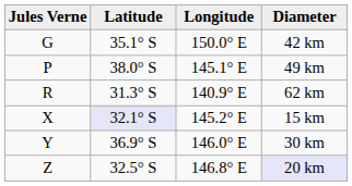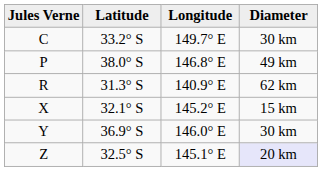 <table class="wikitable">
 <tr>
 <th width="25%" style="background:#eeeeee;">Jules Verne</th>
 <th width="25%" style="background:#eeeeee;">Latitude</th>
 <th width="25%" style="background:#eeeeee;">Longitude</th>
 <th width="25%" style="background:#eeeeee;">Diameter</th>
 </tr>
 <tr>
-<td align="center">G</td>
-<td align="center">35.1° S</td>
-<td align="center">150.0° E</td>
-<td align="center">42 km</td>
+<td align="center">C</td>
+<td align="center">33.2° S</td>
+<td align="center">149.7° E</td>
+<td align="center">30 km</td>
 </tr>
 <tr>
 <td align="center">P</td>
 <td align="center">38.0° S</td>
-<td align="center">145.1° E</td>
+<td align="center">146.8° E</td>
 <td align="center">49 km</td>
 </tr>
 <tr>
 <td align="center">R</td>
 <td align="center">31.3° S</td>
 <td align="center">140.9° E</td>
 <td align="center">62 km</td>
 </tr>
 <tr>
 <td align="center">X</td>
-<td align="center" style="background: lavender;">32.1° S</td>
+<td align="center">32.1° S</td>
 <td align="center">145.2° E</td>
 <td align="center">15 km</td>
 </tr>
 <tr>
 <td align="center">Y</td>
 <td align="center">36.9° S</td>
 <td align="center">146.0° E</td>
 <td align="center">30 km</td>
 </tr>
 <tr>
 <td align="center">Z</td>
 <td align="center">32.5° S</td>
-<td align="center">146.8° E</td>
+<td align="center">145.1° E</td>
 <td align="center" style="background: lavender;">20 km</td>
 </tr>
 </table>
